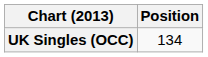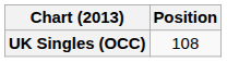 <table class="wikitable plainrowheaders" style="text-align:center;">
 <tr>
 <th>Chart (2013)</th>
 <th>Position</th>
 </tr>
 <tr>
 <th scope="row">UK Singles (OCC)</th>
-<td style="text-align:center;">134</td>
+<td style="text-align:center;">108</td>
 </tr>
 </table>
